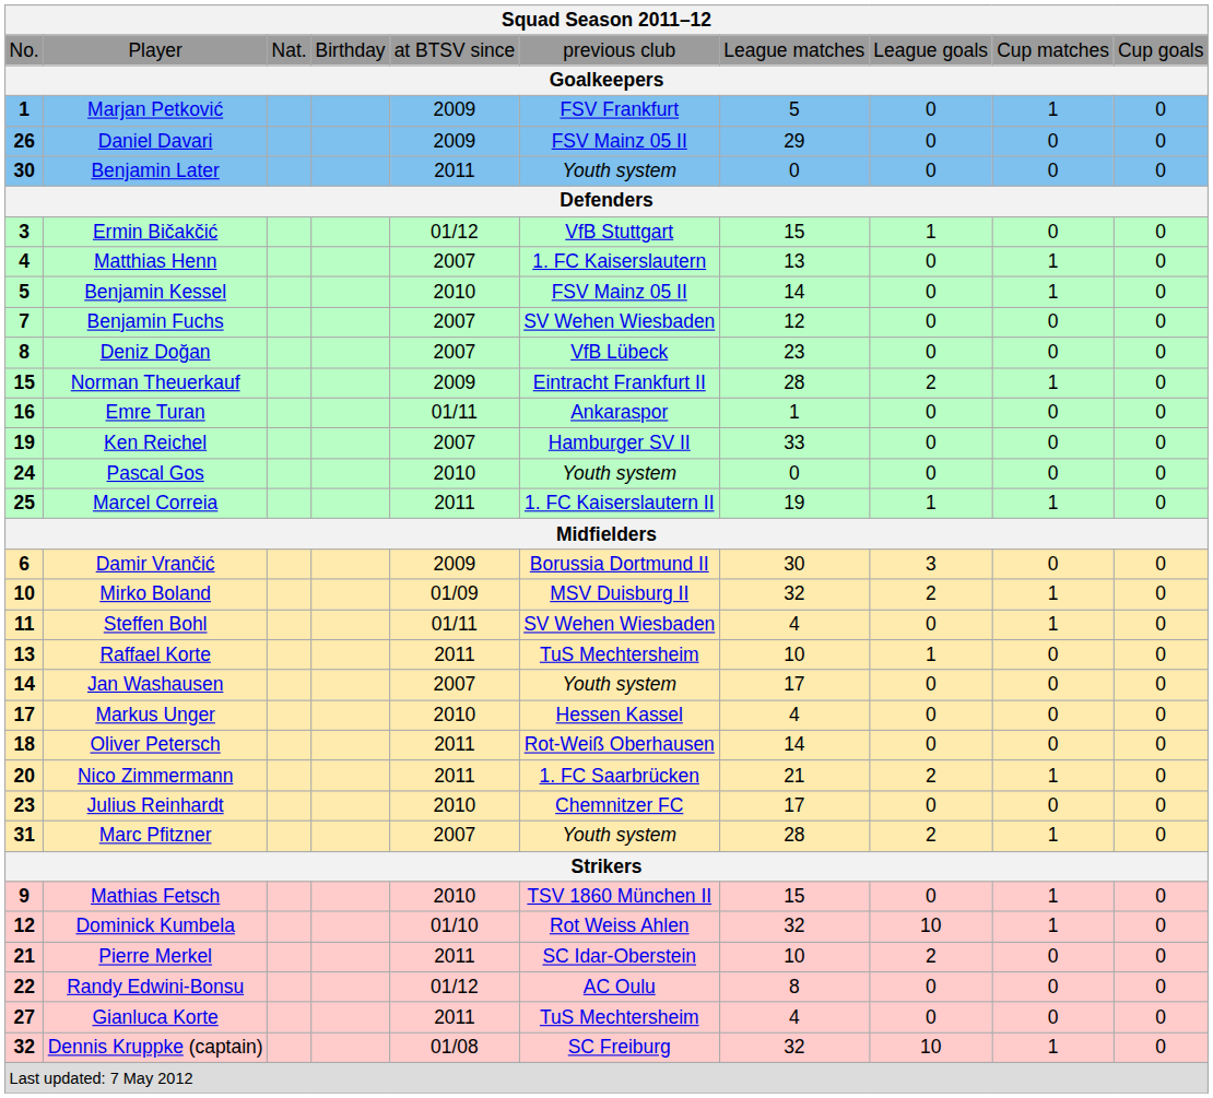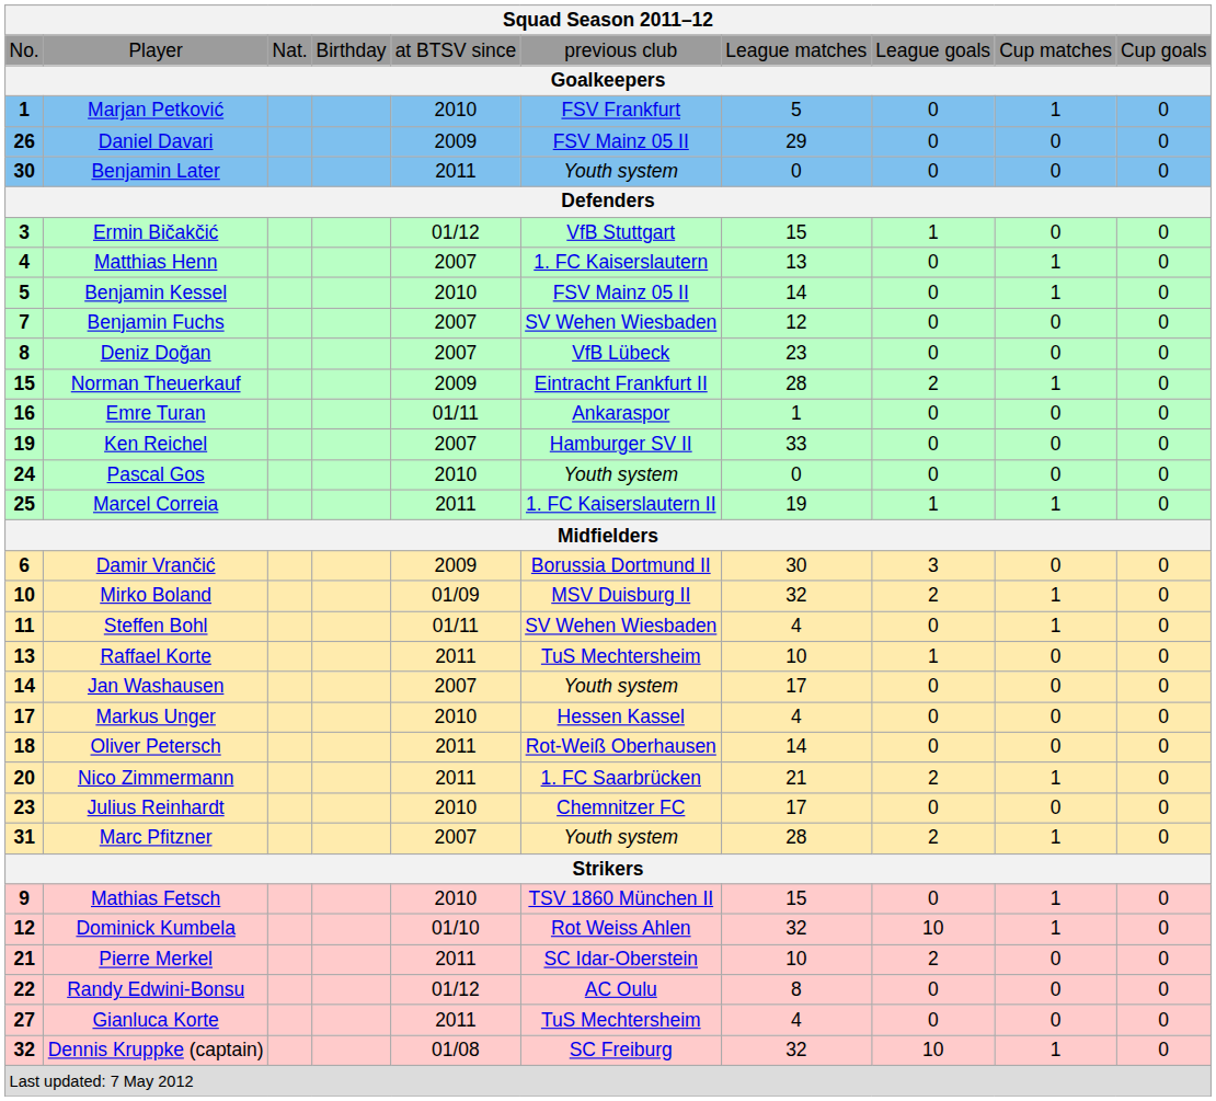 <table class="wikitable">
 <tr style="text-align:center; background:#dcdcdc;">
 <th colspan="10">Squad Season 2011–12</th>
 </tr>
 <tr style="text-align:center; background:#9c9c9c;">
 <td>No.</td>
 <td>Player</td>
 <td>Nat.</td>
 <td>Birthday</td>
 <td>at BTSV since</td>
 <td>previous club</td>
 <td>League matches</td>
 <td>League goals</td>
 <td>Cup matches</td>
 <td>Cup goals</td>
 </tr>
 <tr style="text-align:center; background:#dcdcdc;">
 <th colspan="10">Goalkeepers</th>
 </tr>
 <tr style="text-align:center; background:#7ec0ee;">
 <td><strong>1</strong></td>
 <td><a href='#'>Marjan Petković</a></td>
 <td></td>
 <td></td>
-<td>2009</td>
+<td>2010</td>
 <td><a href='#'>FSV Frankfurt</a></td>
 <td>5</td>
 <td>0</td>
 <td>1</td>
 <td>0</td>
 </tr>
 <tr style="text-align:center; background:#7ec0ee;">
 <td><strong>26</strong></td>
 <td><a href='#'>Daniel Davari</a></td>
 <td></td>
 <td></td>
 <td>2009</td>
 <td><a href='#'>FSV Mainz 05 II</a></td>
 <td>29</td>
 <td>0</td>
 <td>0</td>
 <td>0</td>
 </tr>
 <tr style="text-align:center; background:#7ec0ee;">
 <td><strong>30</strong></td>
 <td><a href='#'>Benjamin Later</a></td>
 <td></td>
 <td></td>
 <td>2011</td>
 <td><em>Youth system</em></td>
 <td>0</td>
 <td>0</td>
 <td>0</td>
 <td>0</td>
 </tr>
 <tr style="text-align:center; background:#dcdcdc;">
 <th colspan="10">Defenders</th>
 </tr>
 <tr style="text-align:center; background:#b9ffc5;">
 <td><strong>3</strong></td>
 <td><a href='#'>Ermin Bičakčić</a></td>
 <td></td>
 <td></td>
 <td>01/12</td>
 <td><a href='#'>VfB Stuttgart</a></td>
 <td>15</td>
 <td>1</td>
 <td>0</td>
 <td>0</td>
 </tr>
 <tr style="text-align:center; background:#b9ffc5;">
 <td><strong>4</strong></td>
 <td><a href='#'>Matthias Henn</a></td>
 <td></td>
 <td></td>
 <td>2007</td>
 <td><a href='#'>1. FC Kaiserslautern</a></td>
 <td>13</td>
 <td>0</td>
 <td>1</td>
 <td>0</td>
 </tr>
 <tr style="text-align:center; background:#b9ffc5;">
 <td><strong>5</strong></td>
 <td><a href='#'>Benjamin Kessel</a></td>
 <td></td>
 <td></td>
 <td>2010</td>
 <td><a href='#'>FSV Mainz 05 II</a></td>
 <td>14</td>
 <td>0</td>
 <td>1</td>
 <td>0</td>
 </tr>
 <tr style="text-align:center; background:#b9ffc5;">
 <td><strong>7</strong></td>
 <td><a href='#'>Benjamin Fuchs</a></td>
 <td></td>
 <td></td>
 <td>2007</td>
 <td><a href='#'>SV Wehen Wiesbaden</a></td>
 <td>12</td>
 <td>0</td>
 <td>0</td>
 <td>0</td>
 </tr>
 <tr style="text-align:center; background:#b9ffc5;">
 <td><strong>8</strong></td>
 <td><a href='#'>Deniz Doğan</a></td>
 <td></td>
 <td></td>
 <td>2007</td>
 <td><a href='#'>VfB Lübeck</a></td>
 <td>23</td>
 <td>0</td>
 <td>0</td>
 <td>0</td>
 </tr>
 <tr style="text-align:center; background:#b9ffc5;">
 <td><strong>15</strong></td>
 <td><a href='#'>Norman Theuerkauf</a></td>
 <td></td>
 <td></td>
 <td>2009</td>
 <td><a href='#'>Eintracht Frankfurt II</a></td>
 <td>28</td>
 <td>2</td>
 <td>1</td>
 <td>0</td>
 </tr>
 <tr style="text-align:center; background:#b9ffc5;">
 <td><strong>16</strong></td>
 <td><a href='#'>Emre Turan</a></td>
 <td></td>
 <td></td>
 <td>01/11</td>
 <td><a href='#'>Ankaraspor</a></td>
 <td>1</td>
 <td>0</td>
 <td>0</td>
 <td>0</td>
 </tr>
 <tr style="text-align:center; background:#b9ffc5;">
 <td><strong>19</strong></td>
 <td><a href='#'>Ken Reichel</a></td>
 <td></td>
 <td></td>
 <td>2007</td>
 <td><a href='#'>Hamburger SV II</a></td>
 <td>33</td>
 <td>0</td>
 <td>0</td>
 <td>0</td>
 </tr>
 <tr style="text-align:center; background:#b9ffc5;">
 <td><strong>24</strong></td>
 <td><a href='#'>Pascal Gos</a></td>
 <td></td>
 <td></td>
 <td>2010</td>
 <td><em>Youth system</em></td>
 <td>0</td>
 <td>0</td>
 <td>0</td>
 <td>0</td>
 </tr>
 <tr style="text-align:center; background:#b9ffc5;">
 <td><strong>25</strong></td>
 <td><a href='#'>Marcel Correia</a></td>
 <td></td>
 <td></td>
 <td>2011</td>
 <td><a href='#'>1. FC Kaiserslautern II</a></td>
 <td>19</td>
 <td>1</td>
 <td>1</td>
 <td>0</td>
 </tr>
 <tr style="text-align:center; background:#dcdcdc;">
 <th colspan="10">Midfielders</th>
 </tr>
 <tr style="text-align:center; background:#ffebad;">
 <td><strong>6</strong></td>
 <td><a href='#'>Damir Vrančić</a></td>
 <td></td>
 <td></td>
 <td>2009</td>
 <td><a href='#'>Borussia Dortmund II</a></td>
 <td>30</td>
 <td>3</td>
 <td>0</td>
 <td>0</td>
 </tr>
 <tr style="text-align:center; background:#ffebad;">
 <td><strong>10</strong></td>
 <td><a href='#'>Mirko Boland</a></td>
 <td></td>
 <td></td>
 <td>01/09</td>
 <td><a href='#'>MSV Duisburg II</a></td>
 <td>32</td>
 <td>2</td>
 <td>1</td>
 <td>0</td>
 </tr>
 <tr style="text-align:center; background:#ffebad;">
 <td><strong>11</strong></td>
 <td><a href='#'>Steffen Bohl</a></td>
 <td></td>
 <td></td>
 <td>01/11</td>
 <td><a href='#'>SV Wehen Wiesbaden</a></td>
 <td>4</td>
 <td>0</td>
 <td>1</td>
 <td>0</td>
 </tr>
 <tr style="text-align:center; background:#ffebad;">
 <td><strong>13</strong></td>
 <td><a href='#'>Raffael Korte</a></td>
 <td></td>
 <td></td>
 <td>2011</td>
 <td><a href='#'>TuS Mechtersheim</a></td>
 <td>10</td>
 <td>1</td>
 <td>0</td>
 <td>0</td>
 </tr>
 <tr style="text-align:center; background:#ffebad;">
 <td><strong>14</strong></td>
 <td><a href='#'>Jan Washausen</a></td>
 <td></td>
 <td></td>
 <td>2007</td>
 <td><em>Youth system</em></td>
 <td>17</td>
 <td>0</td>
 <td>0</td>
 <td>0</td>
 </tr>
 <tr style="text-align:center; background:#ffebad;">
 <td><strong>17</strong></td>
 <td><a href='#'>Markus Unger</a></td>
 <td></td>
 <td></td>
 <td>2010</td>
 <td><a href='#'>Hessen Kassel</a></td>
 <td>4</td>
 <td>0</td>
 <td>0</td>
 <td>0</td>
 </tr>
 <tr style="text-align:center; background:#ffebad;">
 <td><strong>18</strong></td>
 <td><a href='#'>Oliver Petersch</a></td>
 <td></td>
 <td></td>
 <td>2011</td>
 <td><a href='#'>Rot-Weiß Oberhausen</a></td>
 <td>14</td>
 <td>0</td>
 <td>0</td>
 <td>0</td>
 </tr>
 <tr style="text-align:center; background:#ffebad;">
 <td><strong>20</strong></td>
 <td><a href='#'>Nico Zimmermann</a></td>
 <td></td>
 <td></td>
 <td>2011</td>
 <td><a href='#'>1. FC Saarbrücken</a></td>
 <td>21</td>
 <td>2</td>
 <td>1</td>
 <td>0</td>
 </tr>
 <tr style="text-align:center; background:#ffebad;">
 <td><strong>23</strong></td>
 <td><a href='#'>Julius Reinhardt</a></td>
 <td></td>
 <td></td>
 <td>2010</td>
 <td><a href='#'>Chemnitzer FC</a></td>
 <td>17</td>
 <td>0</td>
 <td>0</td>
 <td>0</td>
 </tr>
 <tr style="text-align:center; background:#ffebad;">
 <td><strong>31</strong></td>
 <td><a href='#'>Marc Pfitzner</a></td>
 <td></td>
 <td></td>
 <td>2007</td>
 <td><em>Youth system</em></td>
 <td>28</td>
 <td>2</td>
 <td>1</td>
 <td>0</td>
 </tr>
 <tr style="text-align:center; background:#dcdcdc;">
 <th colspan="10">Strikers</th>
 </tr>
 <tr style="text-align:center; background:#ffcbcb;">
 <td><strong>9</strong></td>
 <td><a href='#'>Mathias Fetsch</a></td>
 <td></td>
 <td></td>
 <td>2010</td>
 <td><a href='#'>TSV 1860 München II</a></td>
 <td>15</td>
 <td>0</td>
 <td>1</td>
 <td>0</td>
 </tr>
 <tr style="text-align:center; background:#ffcbcb;">
 <td><strong>12</strong></td>
 <td><a href='#'>Dominick Kumbela</a></td>
 <td></td>
 <td></td>
 <td>01/10</td>
 <td><a href='#'>Rot Weiss Ahlen</a></td>
 <td>32</td>
 <td>10</td>
 <td>1</td>
 <td>0</td>
 </tr>
 <tr style="text-align:center; background:#ffcbcb;">
 <td><strong>21</strong></td>
 <td><a href='#'>Pierre Merkel</a></td>
 <td></td>
 <td></td>
 <td>2011</td>
 <td><a href='#'>SC Idar-Oberstein</a></td>
 <td>10</td>
 <td>2</td>
 <td>0</td>
 <td>0</td>
 </tr>
 <tr style="text-align:center; background:#ffcbcb;">
 <td><strong>22</strong></td>
 <td><a href='#'>Randy Edwini-Bonsu</a></td>
 <td></td>
 <td></td>
 <td>01/12</td>
 <td><a href='#'>AC Oulu</a></td>
 <td>8</td>
 <td>0</td>
 <td>0</td>
 <td>0</td>
 </tr>
 <tr style="text-align:center; background:#ffcbcb;">
 <td><strong>27</strong></td>
 <td><a href='#'>Gianluca Korte</a></td>
 <td></td>
 <td></td>
 <td>2011</td>
 <td><a href='#'>TuS Mechtersheim</a></td>
 <td>4</td>
 <td>0</td>
 <td>0</td>
 <td>0</td>
 </tr>
 <tr style="text-align:center; background:#ffcbcb;">
 <td><strong>32</strong></td>
 <td><a href='#'>Dennis Kruppke</a> (captain)</td>
 <td></td>
 <td></td>
 <td>01/08</td>
 <td><a href='#'>SC Freiburg</a></td>
 <td>32</td>
 <td>10</td>
 <td>1</td>
 <td>0</td>
 </tr>
 <tr style="text-align:left; background:#dcdcdc;">
 <td colspan="10"><small>Last updated: 7 May 2012</small></td>
 </tr>
 </table>
